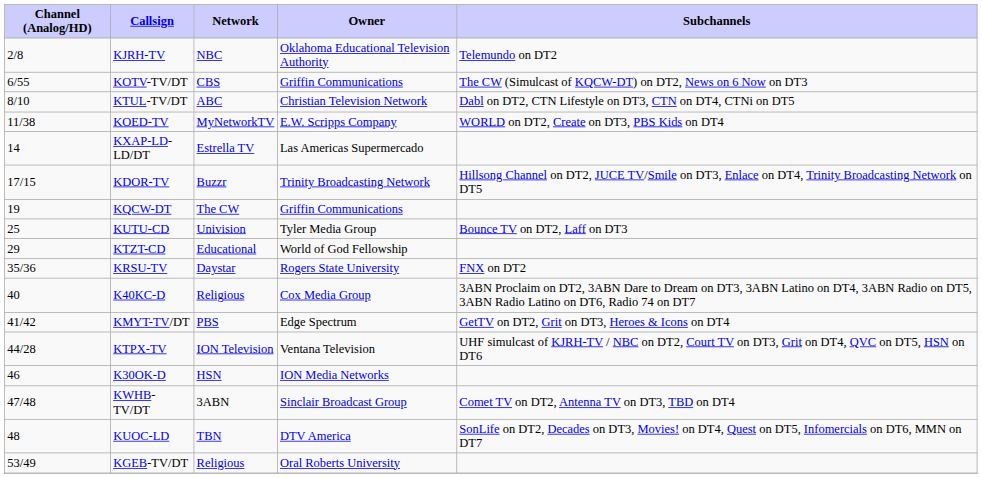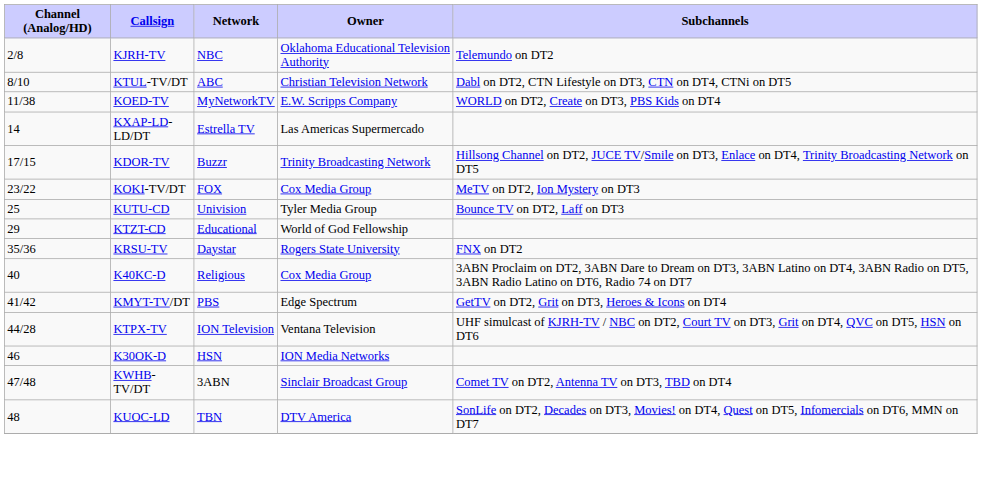 <table class="wikitable sortable" border="1">
 <tr>
 <th style="background:#ccccff;"><strong>Channel (Analog/HD)</strong></th>
 <th style="background:#ccccff;"><strong><a href='#'>Callsign</a></strong></th>
 <th style="background:#ccccff;"><strong>Network</strong></th>
 <th style="background:#ccccff;"><strong>Owner</strong></th>
 <th style="background:#ccccff;"><strong>Subchannels</strong></th>
 </tr>
 <tr>
 <td>2/8</td>
 <td><a href='#'>KJRH-TV</a></td>
 <td><a href='#'>NBC</a></td>
 <td><a href='#'>Oklahoma Educational Television Authority</a></td>
 <td><a href='#'>Telemundo</a> on DT2</td>
-</tr>
-<tr>
-<td>6/55</td>
-<td><a href='#'>KOTV</a>-TV/DT</td>
-<td><a href='#'>CBS</a></td>
-<td><a href='#'>Griffin Communications</a></td>
-<td><a href='#'>The CW</a> (Simulcast of <a href='#'>KQCW-DT</a>) on DT2, <a href='#'>News on 6 Now</a> on DT3</td>
 </tr>
 <tr>
 <td>8/10</td>
 <td><a href='#'>KTUL</a>-TV/DT</td>
 <td><a href='#'>ABC</a></td>
 <td><a href='#'>Christian Television Network</a></td>
 <td><a href='#'>Dabl</a> on DT2, CTN Lifestyle on DT3, <a href='#'>CTN</a> on DT4, CTNi on DT5</td>
 </tr>
 <tr>
 <td>11/38</td>
 <td><a href='#'>KOED-TV</a></td>
 <td><a href='#'>MyNetworkTV</a></td>
 <td><a href='#'>E.W. Scripps Company</a></td>
 <td><a href='#'>WORLD</a> on DT2, <a href='#'>Create</a> on DT3, <a href='#'>PBS Kids</a> on DT4</td>
 </tr>
 <tr>
 <td>14</td>
 <td><a href='#'>KXAP-LD</a>-LD/DT</td>
 <td><a href='#'>Estrella TV</a></td>
 <td>Las Americas Supermercado</td>
 <td></td>
 </tr>
 <tr>
 <td>17/15</td>
 <td><a href='#'>KDOR-TV</a></td>
 <td><a href='#'>Buzzr</a></td>
 <td><a href='#'>Trinity Broadcasting Network</a></td>
 <td><a href='#'>Hillsong Channel</a> on DT2, <a href='#'>JUCE TV</a>/<a href='#'>Smile</a> on DT3, <a href='#'>Enlace</a> on DT4, <a href='#'>Trinity Broadcasting Network</a> on DT5</td>
 </tr>
 <tr>
-<td>19</td>
-<td><a href='#'>KQCW-DT</a></td>
-<td><a href='#'>The CW</a></td>
-<td><a href='#'>Griffin Communications</a></td>
-<td></td>
+<td>23/22</td>
+<td><a href='#'>KOKI</a>-TV/DT</td>
+<td><a href='#'>FOX</a></td>
+<td><a href='#'>Cox Media Group</a></td>
+<td><a href='#'>MeTV</a> on DT2, <a href='#'>Ion Mystery</a> on DT3</td>
 </tr>
 <tr>
 <td>25</td>
 <td><a href='#'>KUTU-CD</a></td>
 <td><a href='#'>Univision</a></td>
 <td>Tyler Media Group</td>
 <td><a href='#'>Bounce TV</a> on DT2, <a href='#'>Laff</a> on DT3</td>
 </tr>
 <tr>
 <td>29</td>
 <td><a href='#'>KTZT-CD</a></td>
 <td><a href='#'>Educational</a></td>
 <td>World of God Fellowship</td>
 <td></td>
 </tr>
 <tr>
 <td>35/36</td>
 <td><a href='#'>KRSU-TV</a></td>
 <td><a href='#'>Daystar</a></td>
 <td><a href='#'>Rogers State University</a></td>
 <td><a href='#'>FNX</a> on DT2</td>
 </tr>
 <tr>
 <td>40</td>
 <td><a href='#'>K40KC-D</a></td>
 <td><a href='#'>Religious</a></td>
 <td><a href='#'>Cox Media Group</a></td>
 <td>3ABN Proclaim on DT2, 3ABN Dare to Dream on DT3, 3ABN Latino on DT4, 3ABN Radio on DT5, 3ABN Radio Latino on DT6, Radio 74 on DT7</td>
 </tr>
 <tr>
 <td>41/42</td>
 <td><a href='#'>KMYT-TV</a>/DT</td>
 <td><a href='#'>PBS</a></td>
 <td>Edge Spectrum</td>
 <td><a href='#'>GetTV</a> on DT2, <a href='#'>Grit</a> on DT3, <a href='#'>Heroes & Icons</a> on DT4</td>
 </tr>
 <tr>
 <td>44/28</td>
 <td><a href='#'>KTPX-TV</a></td>
 <td><a href='#'>ION Television</a></td>
 <td>Ventana Television</td>
 <td>UHF simulcast of <a href='#'>KJRH-TV</a> / <a href='#'>NBC</a> on DT2, <a href='#'>Court TV</a> on DT3, <a href='#'>Grit</a> on DT4, <a href='#'>QVC</a> on DT5, <a href='#'>HSN</a> on DT6</td>
 </tr>
 <tr>
 <td>46</td>
 <td><a href='#'>K30OK-D</a></td>
 <td><a href='#'>HSN</a></td>
 <td><a href='#'>ION Media Networks</a></td>
 <td></td>
 </tr>
 <tr>
 <td>47/48</td>
 <td><a href='#'>KWHB</a>-TV/DT</td>
 <td>3ABN</td>
 <td><a href='#'>Sinclair Broadcast Group</a></td>
 <td><a href='#'>Comet TV</a> on DT2, <a href='#'>Antenna TV</a> on DT3, <a href='#'>TBD</a> on DT4</td>
 </tr>
 <tr>
 <td>48</td>
 <td><a href='#'>KUOC-LD</a></td>
 <td><a href='#'>TBN</a></td>
 <td><a href='#'>DTV America</a></td>
 <td><a href='#'>SonLife</a> on DT2, <a href='#'>Decades</a> on DT3, <a href='#'>Movies!</a> on DT4, <a href='#'>Quest</a> on DT5, <a href='#'>Infomercials</a> on DT6, MMN on DT7</td>
 </tr>
 <tr>
-<td>53/49</td>
-<td><a href='#'>KGEB</a>-TV/DT</td>
-<td><a href='#'>Religious</a></td>
-<td><a href='#'>Oral Roberts University</a></td>
-<td></td>
-</tr>
-<tr>
 </tr>
 </table>
